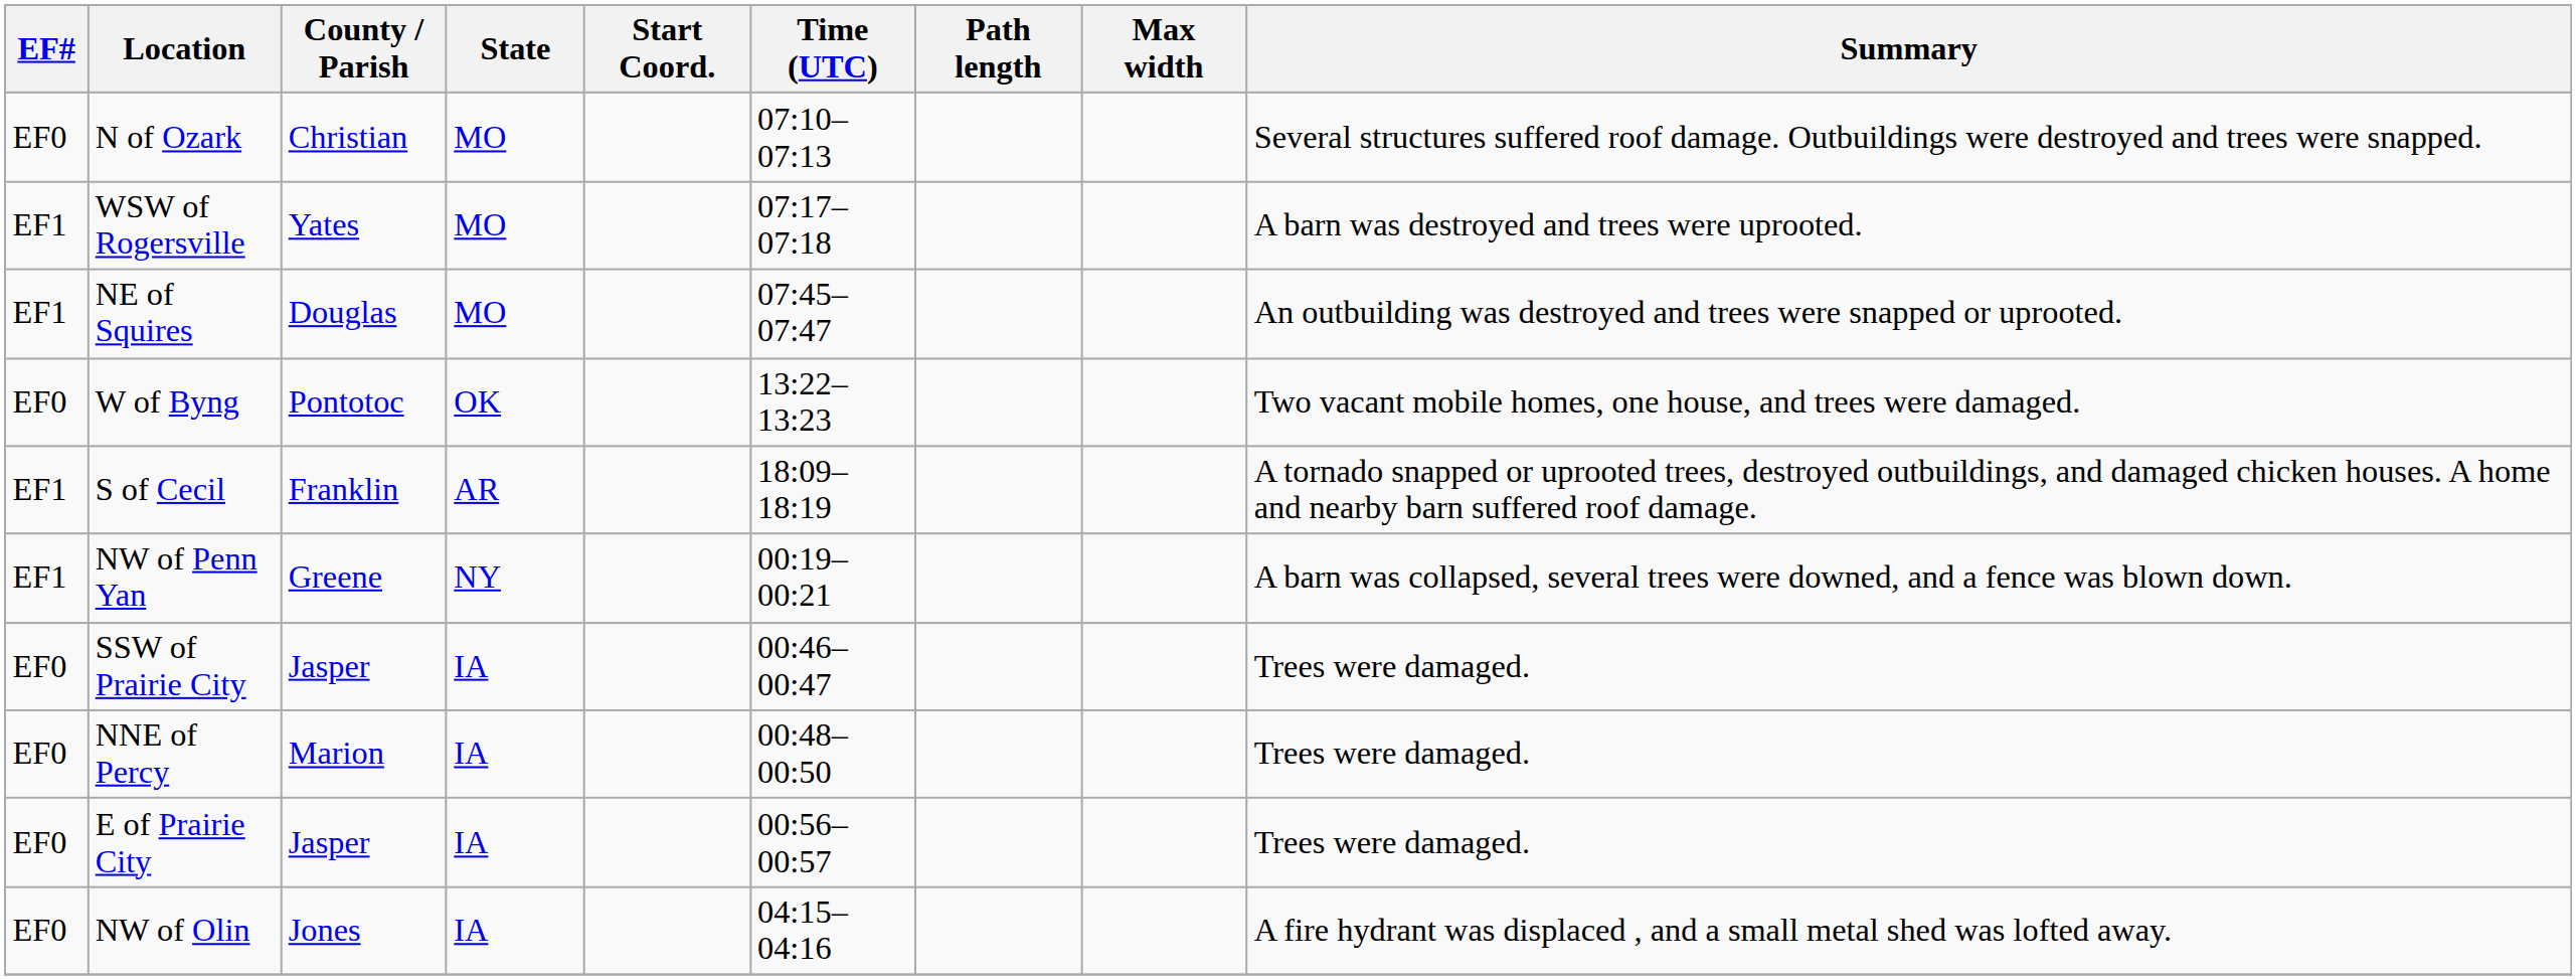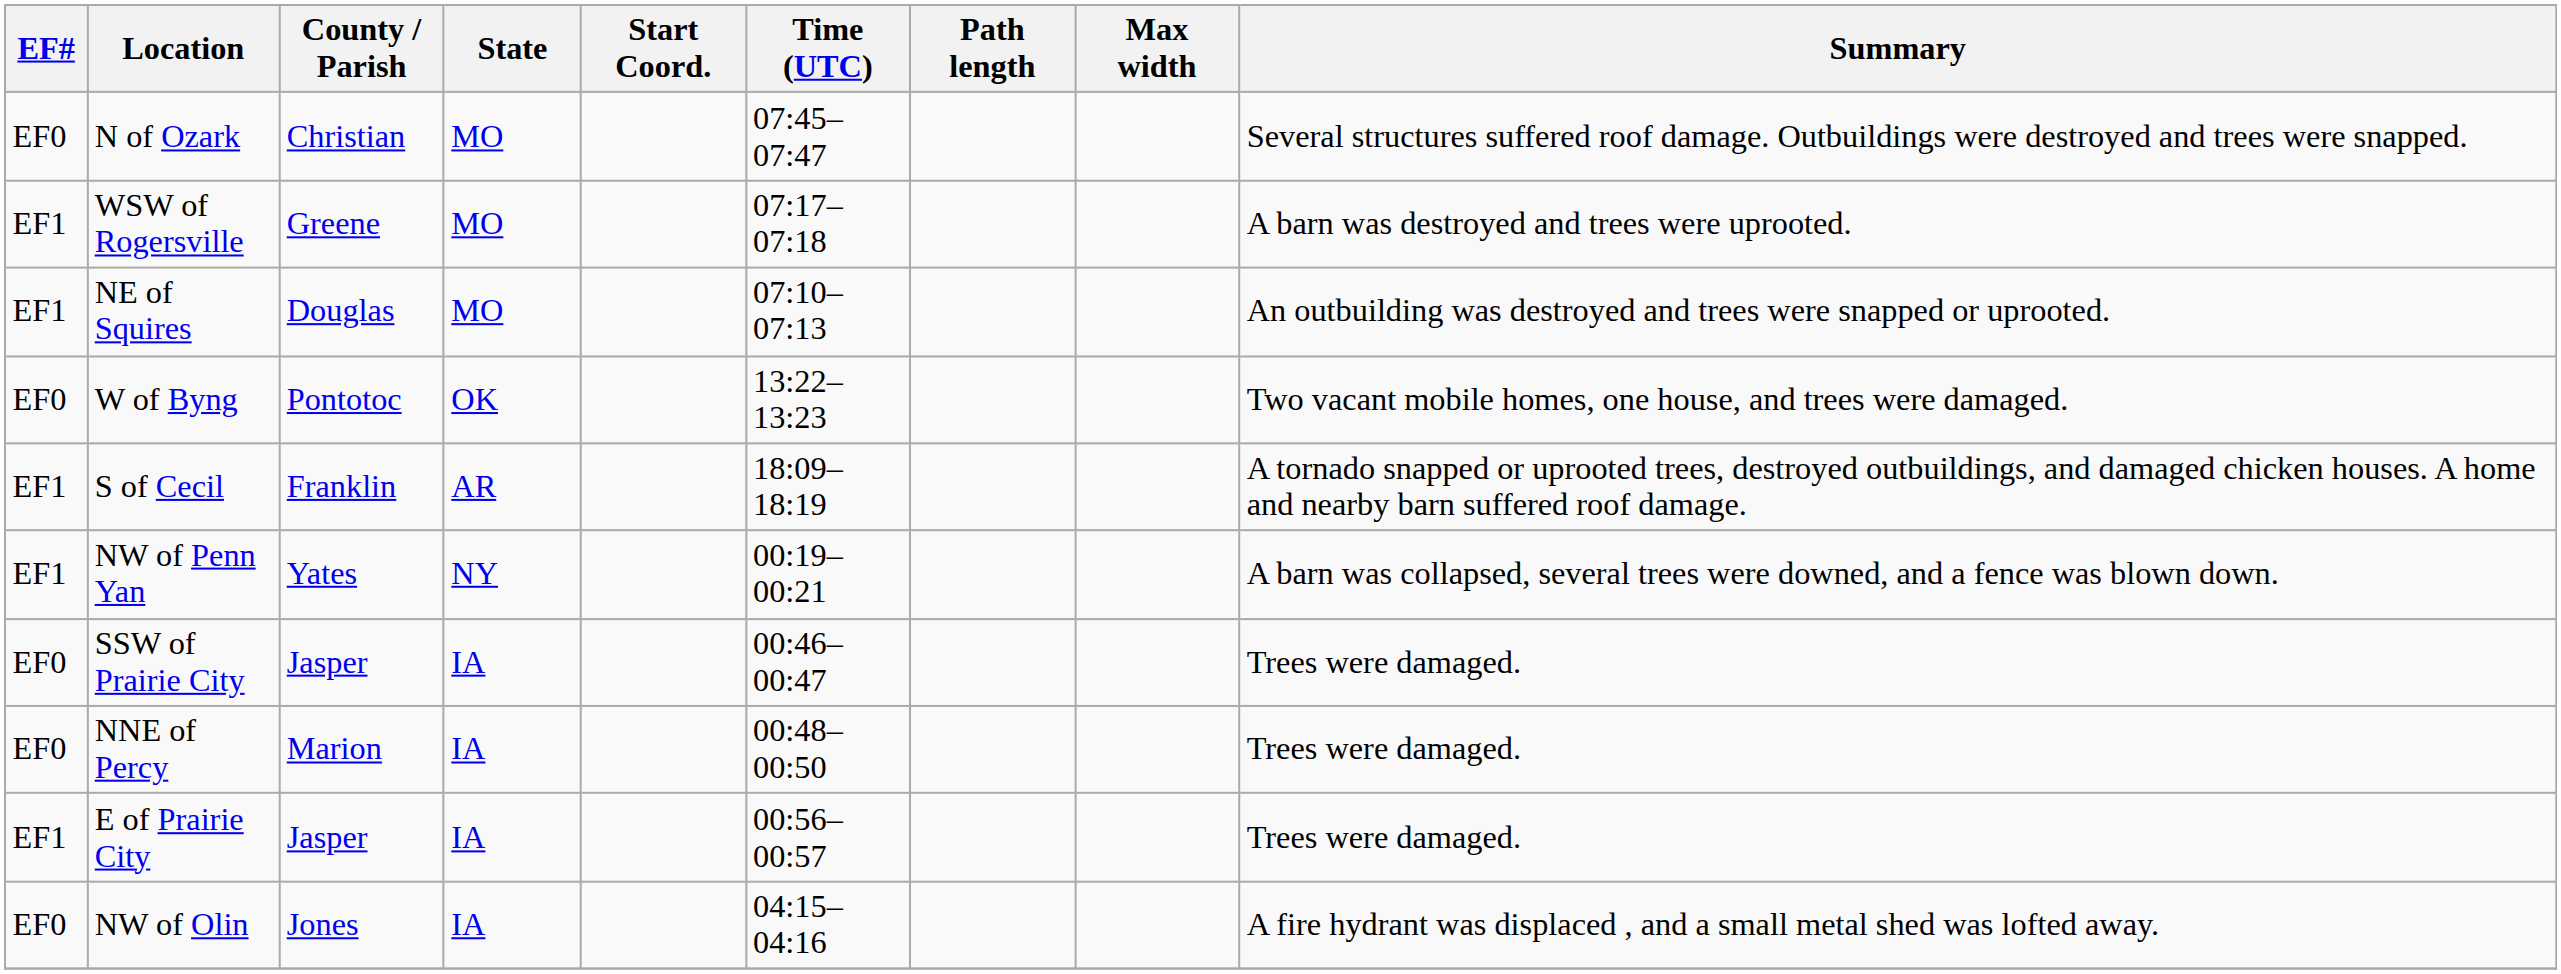 <table class="wikitable sortable" style="width:100%;">
 <tr>
 <th scope="col"  style="width:3%; text-align:center;"><a href='#'>EF#</a></th>
 <th scope="col"  style="width:7%; text-align:center;" class="unsortable">Location</th>
 <th scope="col"  style="width:6%; text-align:center;" class="unsortable">County / Parish</th>
 <th scope="col"  style="width:5%; text-align:center;">State</th>
 <th scope="col"  style="width:6%; text-align:center;">Start Coord.</th>
 <th scope="col"  style="width:6%; text-align:center;">Time (<a href='#'>UTC</a>)</th>
 <th scope="col"  style="width:6%; text-align:center;">Path length</th>
 <th scope="col"  style="width:6%; text-align:center;">Max width</th>
 <th scope="col" class="unsortable" style="width:48%; text-align:center;">Summary</th>
 </tr>
 <tr>
 <td bgcolor=>EF0</td>
 <td>N of <a href='#'>Ozark</a></td>
 <td><a href='#'>Christian</a></td>
 <td><a href='#'>MO</a></td>
 <td></td>
-<td>07:10–07:13</td>
+<td>07:45–07:47</td>
 <td></td>
 <td></td>
 <td>Several structures suffered roof damage. Outbuildings were destroyed and trees were snapped.</td>
 </tr>
 <tr>
 <td bgcolor=>EF1</td>
 <td>WSW of <a href='#'>Rogersville</a></td>
-<td><a href='#'>Yates</a></td>
+<td><a href='#'>Greene</a></td>
 <td><a href='#'>MO</a></td>
 <td></td>
 <td>07:17–07:18</td>
 <td></td>
 <td></td>
 <td>A barn was destroyed and trees were uprooted.</td>
 </tr>
 <tr>
 <td bgcolor=>EF1</td>
 <td>NE of <a href='#'>Squires</a></td>
 <td><a href='#'>Douglas</a></td>
 <td><a href='#'>MO</a></td>
 <td></td>
-<td>07:45–07:47</td>
+<td>07:10–07:13</td>
 <td></td>
 <td></td>
 <td>An outbuilding was destroyed and trees were snapped or uprooted.</td>
 </tr>
 <tr>
 <td bgcolor=>EF0</td>
 <td>W of <a href='#'>Byng</a></td>
 <td><a href='#'>Pontotoc</a></td>
 <td><a href='#'>OK</a></td>
 <td></td>
 <td>13:22–13:23</td>
 <td></td>
 <td></td>
 <td>Two vacant mobile homes, one house, and trees were damaged.</td>
 </tr>
 <tr>
 <td bgcolor=>EF1</td>
 <td>S of <a href='#'>Cecil</a></td>
 <td><a href='#'>Franklin</a></td>
 <td><a href='#'>AR</a></td>
 <td></td>
 <td>18:09–18:19</td>
 <td></td>
 <td></td>
 <td>A tornado snapped or uprooted trees, destroyed outbuildings, and damaged chicken houses. A home and nearby barn suffered roof damage.</td>
 </tr>
 <tr>
 <td bgcolor=>EF1</td>
 <td>NW of <a href='#'>Penn Yan</a></td>
-<td><a href='#'>Greene</a></td>
+<td><a href='#'>Yates</a></td>
 <td><a href='#'>NY</a></td>
 <td></td>
 <td>00:19–00:21</td>
 <td></td>
 <td></td>
 <td>A barn was collapsed, several trees were downed, and a fence was blown down.</td>
 </tr>
 <tr>
 <td bgcolor=>EF0</td>
 <td>SSW of <a href='#'>Prairie City</a></td>
 <td><a href='#'>Jasper</a></td>
 <td><a href='#'>IA</a></td>
 <td></td>
 <td>00:46–00:47</td>
 <td></td>
 <td></td>
 <td>Trees were damaged.</td>
 </tr>
 <tr>
 <td bgcolor=>EF0</td>
 <td>NNE of <a href='#'>Percy</a></td>
 <td><a href='#'>Marion</a></td>
 <td><a href='#'>IA</a></td>
 <td></td>
 <td>00:48–00:50</td>
 <td></td>
 <td></td>
 <td>Trees were damaged.</td>
 </tr>
 <tr>
-<td bgcolor=>EF0</td>
+<td bgcolor=>EF1</td>
 <td>E of <a href='#'>Prairie City</a></td>
 <td><a href='#'>Jasper</a></td>
 <td><a href='#'>IA</a></td>
 <td></td>
 <td>00:56–00:57</td>
 <td></td>
 <td></td>
 <td>Trees were damaged.</td>
 </tr>
 <tr>
 <td bgcolor=>EF0</td>
 <td>NW of <a href='#'>Olin</a></td>
 <td><a href='#'>Jones</a></td>
 <td><a href='#'>IA</a></td>
 <td></td>
 <td>04:15–04:16</td>
 <td></td>
 <td></td>
 <td>A  fire hydrant was displaced , and a small metal shed was lofted  away.</td>
 </tr>
 <tr>
 </tr>
 </table>
